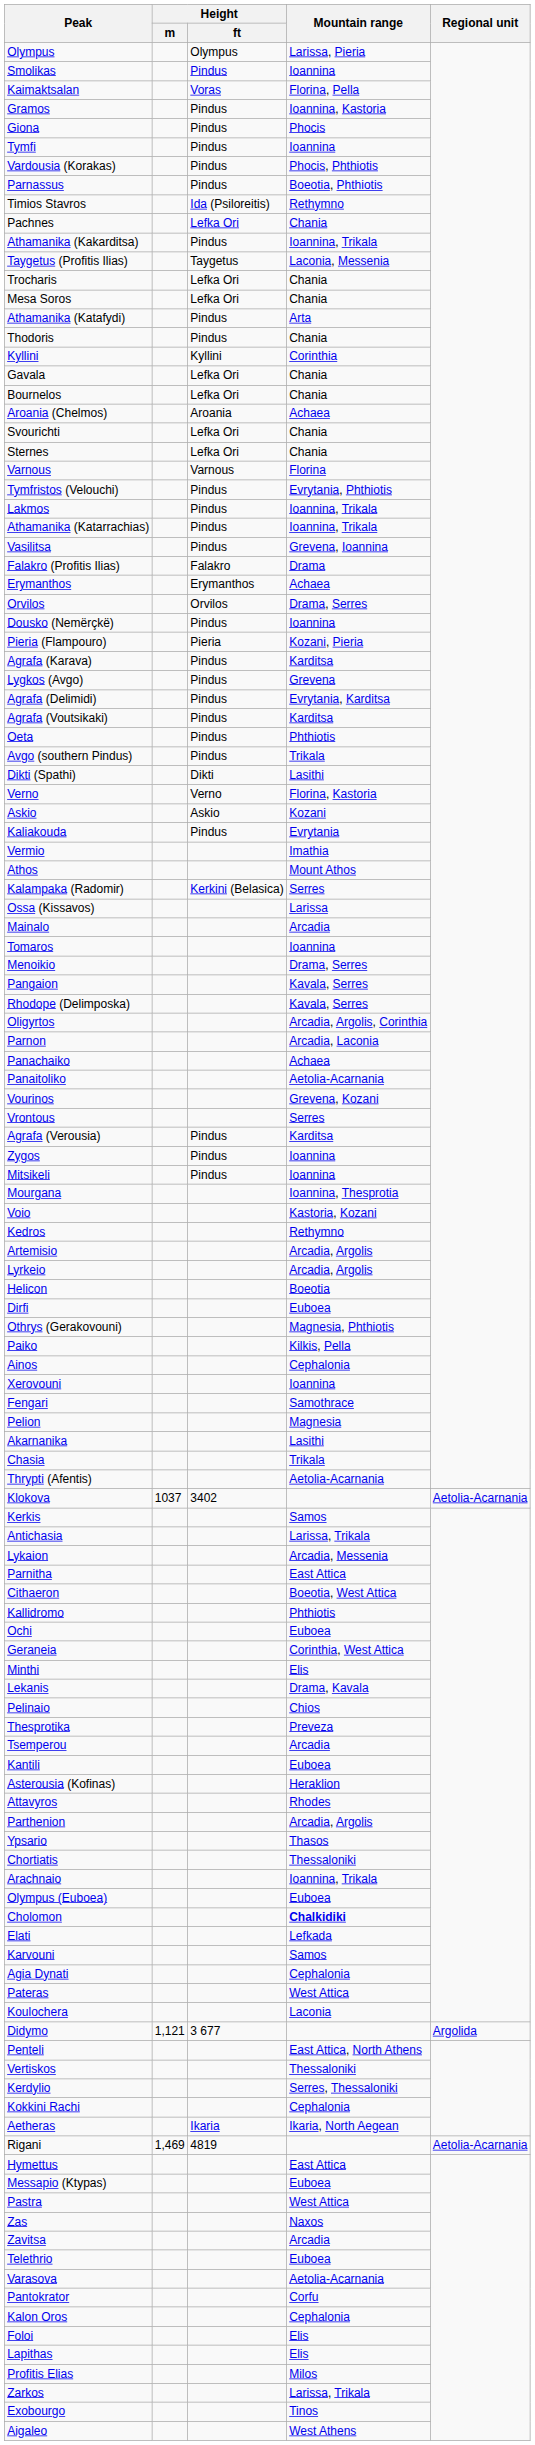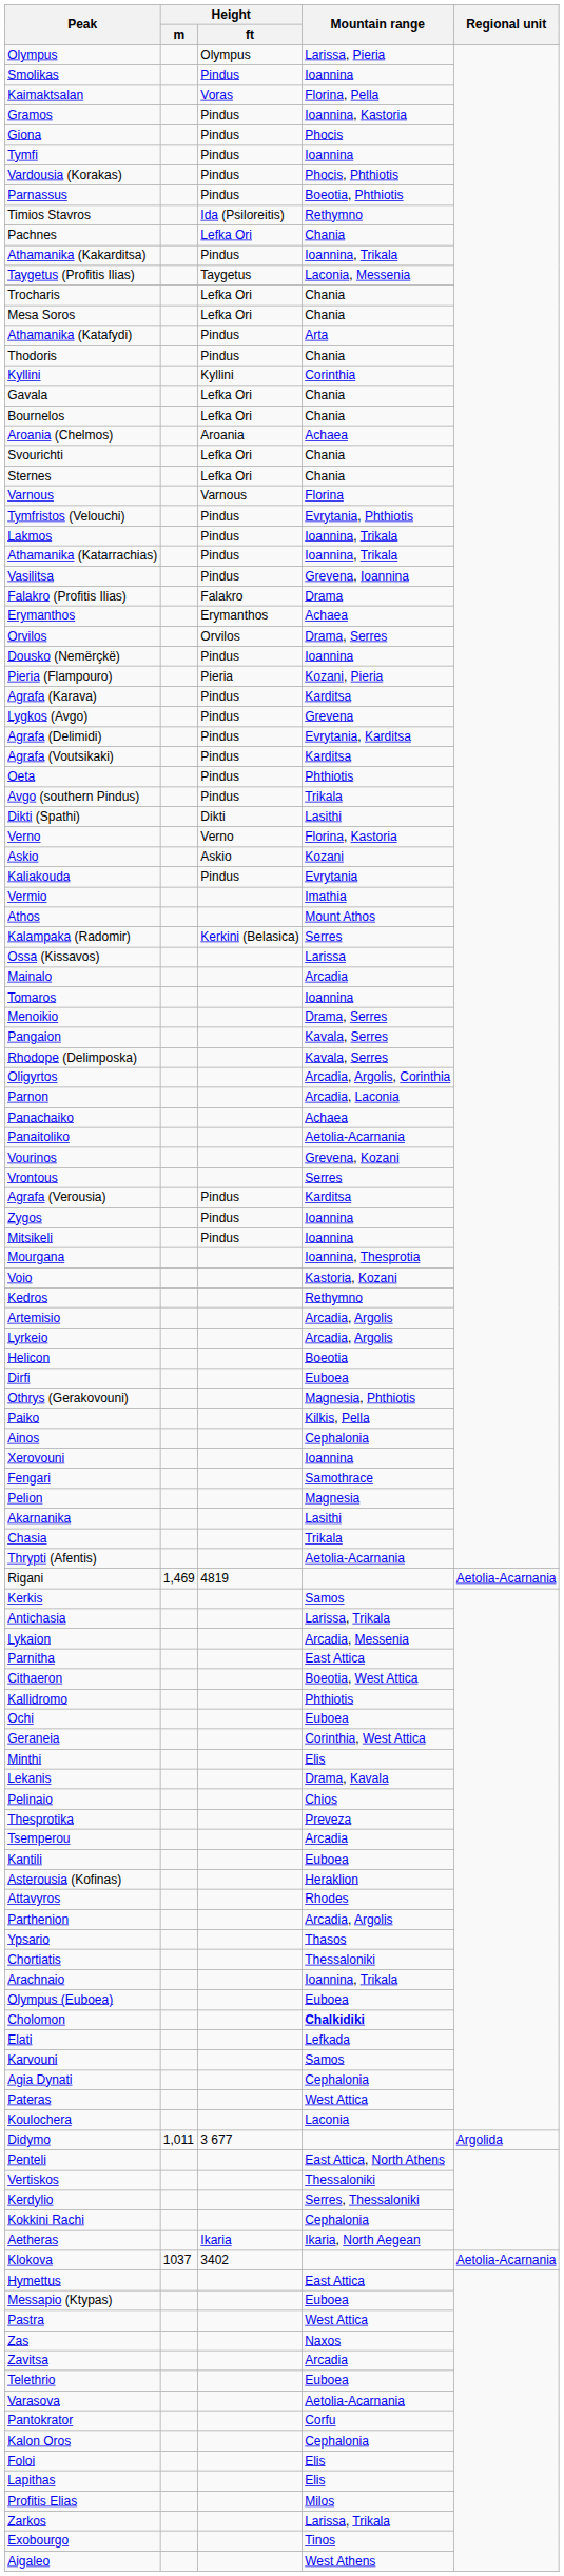 <table class="wikitable sortable">
 <tr>
 <th rowspan=2>Peak</th>
 <th colspan=2>Height</th>
 <th rowspan=2>Mountain range</th>
 <th rowspan=2>Regional unit</th>
 </tr>
 <tr>
 <th>m</th>
 <th>ft</th>
 </tr>
 <tr>
 <td><a href='#'>Olympus</a></td>
 <td></td>
 <td>Olympus</td>
 <td><a href='#'>Larissa</a>, <a href='#'>Pieria</a></td>
 </tr>
 <tr>
 <td><a href='#'>Smolikas</a></td>
 <td></td>
 <td><a href='#'>Pindus</a></td>
 <td><a href='#'>Ioannina</a></td>
 </tr>
 <tr>
 <td><a href='#'>Kaimaktsalan</a></td>
 <td></td>
 <td><a href='#'>Voras</a></td>
 <td><a href='#'>Florina</a>, <a href='#'>Pella</a></td>
 </tr>
 <tr>
 <td><a href='#'>Gramos</a></td>
 <td></td>
 <td>Pindus</td>
 <td><a href='#'>Ioannina</a>, <a href='#'>Kastoria</a></td>
 </tr>
 <tr>
 <td><a href='#'>Giona</a></td>
 <td></td>
 <td>Pindus</td>
 <td><a href='#'>Phocis</a></td>
 </tr>
 <tr>
 <td><a href='#'>Tymfi</a></td>
 <td></td>
 <td>Pindus</td>
 <td><a href='#'>Ioannina</a></td>
 </tr>
 <tr>
 <td><a href='#'>Vardousia</a> (Korakas)</td>
 <td></td>
 <td>Pindus</td>
 <td><a href='#'>Phocis</a>, <a href='#'>Phthiotis</a></td>
 </tr>
 <tr>
 <td><a href='#'>Parnassus</a></td>
 <td></td>
 <td>Pindus</td>
 <td><a href='#'>Boeotia</a>, <a href='#'>Phthiotis</a></td>
 </tr>
 <tr>
 <td>Timios Stavros</td>
 <td></td>
 <td><a href='#'>Ida</a> (Psiloreitis)</td>
 <td><a href='#'>Rethymno</a></td>
 </tr>
 <tr>
 <td>Pachnes</td>
 <td></td>
 <td><a href='#'>Lefka Ori</a></td>
 <td><a href='#'>Chania</a></td>
 </tr>
 <tr>
 <td><a href='#'>Athamanika</a> (Kakarditsa)</td>
 <td></td>
 <td>Pindus</td>
 <td><a href='#'>Ioannina</a>, <a href='#'>Trikala</a></td>
 </tr>
 <tr>
 <td><a href='#'>Taygetus</a> (Profitis Ilias)</td>
 <td></td>
 <td>Taygetus</td>
 <td><a href='#'>Laconia</a>, <a href='#'>Messenia</a></td>
 </tr>
 <tr>
 <td>Trocharis</td>
 <td></td>
 <td>Lefka Ori</td>
 <td>Chania</td>
 </tr>
 <tr>
 <td>Mesa Soros</td>
 <td></td>
 <td>Lefka Ori</td>
 <td>Chania</td>
 </tr>
 <tr>
 <td><a href='#'>Athamanika</a> (Katafydi)</td>
 <td></td>
 <td>Pindus</td>
 <td><a href='#'>Arta</a></td>
 </tr>
 <tr>
 <td>Thodoris</td>
 <td></td>
 <td>Pindus</td>
 <td>Chania</td>
 </tr>
 <tr>
 <td><a href='#'>Kyllini</a></td>
 <td></td>
 <td>Kyllini</td>
 <td><a href='#'>Corinthia</a></td>
 </tr>
 <tr>
 <td>Gavala</td>
 <td></td>
 <td>Lefka Ori</td>
 <td>Chania</td>
 </tr>
 <tr>
 <td>Bournelos</td>
 <td></td>
 <td>Lefka Ori</td>
 <td>Chania</td>
 </tr>
 <tr>
 <td><a href='#'>Aroania</a> (Chelmos)</td>
 <td></td>
 <td>Aroania</td>
 <td><a href='#'>Achaea</a></td>
 </tr>
 <tr>
 <td>Svourichti</td>
 <td></td>
 <td>Lefka Ori</td>
 <td>Chania</td>
 </tr>
 <tr>
 <td>Sternes</td>
 <td></td>
 <td>Lefka Ori</td>
 <td>Chania</td>
 </tr>
 <tr>
 <td><a href='#'>Varnous</a></td>
 <td></td>
 <td>Varnous</td>
 <td><a href='#'>Florina</a></td>
 </tr>
 <tr>
 <td><a href='#'>Tymfristos</a> (Velouchi)</td>
 <td></td>
 <td>Pindus</td>
 <td><a href='#'>Evrytania</a>, <a href='#'>Phthiotis</a></td>
 </tr>
 <tr>
 <td><a href='#'>Lakmos</a></td>
 <td></td>
 <td>Pindus</td>
 <td><a href='#'>Ioannina</a>, <a href='#'>Trikala</a></td>
 </tr>
 <tr>
 <td><a href='#'>Athamanika</a> (Katarrachias)</td>
 <td></td>
 <td>Pindus</td>
 <td><a href='#'>Ioannina</a>, <a href='#'>Trikala</a></td>
 </tr>
 <tr>
 <td><a href='#'>Vasilitsa</a></td>
 <td></td>
 <td>Pindus</td>
 <td><a href='#'>Grevena</a>, <a href='#'>Ioannina</a></td>
 </tr>
 <tr>
 <td><a href='#'>Falakro</a> (Profitis Ilias)</td>
 <td></td>
 <td>Falakro</td>
 <td><a href='#'>Drama</a></td>
 </tr>
 <tr>
 <td><a href='#'>Erymanthos</a></td>
 <td></td>
 <td>Erymanthos</td>
 <td><a href='#'>Achaea</a></td>
 </tr>
 <tr>
 <td><a href='#'>Orvilos</a></td>
 <td></td>
 <td>Orvilos</td>
 <td><a href='#'>Drama</a>, <a href='#'>Serres</a></td>
 </tr>
 <tr>
 <td><a href='#'>Dousko</a> (Nemërçkë)</td>
 <td></td>
 <td>Pindus</td>
 <td><a href='#'>Ioannina</a></td>
 </tr>
 <tr>
 <td><a href='#'>Pieria</a> (Flampouro)</td>
 <td></td>
 <td>Pieria</td>
 <td><a href='#'>Kozani</a>, <a href='#'>Pieria</a></td>
 </tr>
 <tr>
 <td><a href='#'>Agrafa</a> (Karava)</td>
 <td></td>
 <td>Pindus</td>
 <td><a href='#'>Karditsa</a></td>
 </tr>
 <tr>
 <td><a href='#'>Lygkos</a> (Avgo)</td>
 <td></td>
 <td>Pindus</td>
 <td><a href='#'>Grevena</a></td>
 </tr>
 <tr>
 <td><a href='#'>Agrafa</a> (Delimidi)</td>
 <td></td>
 <td>Pindus</td>
 <td><a href='#'>Evrytania</a>, <a href='#'>Karditsa</a></td>
 </tr>
 <tr>
 <td><a href='#'>Agrafa</a> (Voutsikaki)</td>
 <td></td>
 <td>Pindus</td>
 <td><a href='#'>Karditsa</a></td>
 </tr>
 <tr>
 <td><a href='#'>Oeta</a></td>
 <td></td>
 <td>Pindus</td>
 <td><a href='#'>Phthiotis</a></td>
 </tr>
 <tr>
 <td><a href='#'>Avgo</a> (southern Pindus)</td>
 <td></td>
 <td>Pindus</td>
 <td><a href='#'>Trikala</a></td>
 </tr>
 <tr>
 <td><a href='#'>Dikti</a> (Spathi)</td>
 <td></td>
 <td>Dikti</td>
 <td><a href='#'>Lasithi</a></td>
 </tr>
 <tr>
 <td><a href='#'>Verno</a></td>
 <td></td>
 <td>Verno</td>
 <td><a href='#'>Florina</a>, <a href='#'>Kastoria</a></td>
 </tr>
 <tr>
 <td><a href='#'>Askio</a></td>
 <td></td>
 <td>Askio</td>
 <td><a href='#'>Kozani</a></td>
 </tr>
 <tr>
 <td><a href='#'>Kaliakouda</a></td>
 <td></td>
 <td>Pindus</td>
 <td><a href='#'>Evrytania</a></td>
 </tr>
 <tr>
 <td><a href='#'>Vermio</a></td>
 <td></td>
 <td></td>
 <td><a href='#'>Imathia</a></td>
 </tr>
 <tr>
 <td><a href='#'>Athos</a></td>
 <td></td>
 <td></td>
 <td><a href='#'>Mount Athos</a></td>
 </tr>
 <tr>
 <td><a href='#'>Kalampaka</a> (Radomir)</td>
 <td></td>
 <td><a href='#'>Kerkini</a> (Belasica)</td>
 <td><a href='#'>Serres</a></td>
 </tr>
 <tr>
 <td><a href='#'>Ossa</a> (Kissavos)</td>
 <td></td>
 <td></td>
 <td><a href='#'>Larissa</a></td>
 </tr>
 <tr>
 <td><a href='#'>Mainalo</a></td>
 <td></td>
 <td></td>
 <td><a href='#'>Arcadia</a></td>
 </tr>
 <tr>
 <td><a href='#'>Tomaros</a></td>
 <td></td>
 <td></td>
 <td><a href='#'>Ioannina</a></td>
 </tr>
 <tr>
 <td><a href='#'>Menoikio</a></td>
 <td></td>
 <td></td>
 <td><a href='#'>Drama</a>, <a href='#'>Serres</a></td>
 </tr>
 <tr>
 <td><a href='#'>Pangaion</a></td>
 <td></td>
 <td></td>
 <td><a href='#'>Kavala</a>, <a href='#'>Serres</a></td>
 </tr>
 <tr>
 <td><a href='#'>Rhodope</a> (Delimposka)</td>
 <td></td>
 <td></td>
 <td><a href='#'>Kavala</a>, <a href='#'>Serres</a></td>
 </tr>
 <tr>
 <td><a href='#'>Oligyrtos</a></td>
 <td></td>
 <td></td>
 <td><a href='#'>Arcadia</a>, <a href='#'>Argolis</a>, <a href='#'>Corinthia</a></td>
 </tr>
 <tr>
 <td><a href='#'>Parnon</a></td>
 <td></td>
 <td></td>
 <td><a href='#'>Arcadia</a>, <a href='#'>Laconia</a></td>
 </tr>
 <tr>
 <td><a href='#'>Panachaiko</a></td>
 <td></td>
 <td></td>
 <td><a href='#'>Achaea</a></td>
 </tr>
 <tr>
 <td><a href='#'>Panaitoliko</a></td>
 <td></td>
 <td></td>
 <td><a href='#'>Aetolia-Acarnania</a></td>
 </tr>
 <tr>
 <td><a href='#'>Vourinos</a></td>
 <td></td>
 <td></td>
 <td><a href='#'>Grevena</a>, <a href='#'>Kozani</a></td>
 </tr>
 <tr>
 <td><a href='#'>Vrontous</a></td>
 <td></td>
 <td></td>
 <td><a href='#'>Serres</a></td>
 </tr>
 <tr>
 <td><a href='#'>Agrafa</a> (Verousia)</td>
 <td></td>
 <td>Pindus</td>
 <td><a href='#'>Karditsa</a></td>
 </tr>
 <tr>
 <td><a href='#'>Zygos</a></td>
 <td></td>
 <td>Pindus</td>
 <td><a href='#'>Ioannina</a></td>
 </tr>
 <tr>
 <td><a href='#'>Mitsikeli</a></td>
 <td></td>
 <td>Pindus</td>
 <td><a href='#'>Ioannina</a></td>
 </tr>
 <tr>
 <td><a href='#'>Mourgana</a></td>
 <td></td>
 <td></td>
 <td><a href='#'>Ioannina</a>, <a href='#'>Thesprotia</a></td>
 </tr>
 <tr>
 <td><a href='#'>Voio</a></td>
 <td></td>
 <td></td>
 <td><a href='#'>Kastoria</a>, <a href='#'>Kozani</a></td>
 </tr>
 <tr>
 <td><a href='#'>Kedros</a></td>
 <td></td>
 <td></td>
 <td><a href='#'>Rethymno</a></td>
 </tr>
 <tr>
 <td><a href='#'>Artemisio</a></td>
 <td></td>
 <td></td>
 <td><a href='#'>Arcadia</a>, <a href='#'>Argolis</a></td>
 </tr>
 <tr>
 <td><a href='#'>Lyrkeio</a></td>
 <td></td>
 <td></td>
 <td><a href='#'>Arcadia</a>, <a href='#'>Argolis</a></td>
 </tr>
 <tr>
 <td><a href='#'>Helicon</a></td>
 <td></td>
 <td></td>
 <td><a href='#'>Boeotia</a></td>
 </tr>
 <tr>
 <td><a href='#'>Dirfi</a></td>
 <td></td>
 <td></td>
 <td><a href='#'>Euboea</a></td>
 </tr>
 <tr>
 <td><a href='#'>Othrys</a> (Gerakovouni)</td>
 <td></td>
 <td></td>
 <td><a href='#'>Magnesia</a>, <a href='#'>Phthiotis</a></td>
 </tr>
 <tr>
 <td><a href='#'>Paiko</a></td>
 <td></td>
 <td></td>
 <td><a href='#'>Kilkis</a>, <a href='#'>Pella</a></td>
 </tr>
 <tr>
 <td><a href='#'>Ainos</a></td>
 <td></td>
 <td></td>
 <td><a href='#'>Cephalonia</a></td>
 </tr>
 <tr>
 <td><a href='#'>Xerovouni</a></td>
 <td></td>
 <td></td>
 <td><a href='#'>Ioannina</a></td>
 </tr>
 <tr>
 <td><a href='#'>Fengari</a></td>
 <td></td>
 <td></td>
 <td><a href='#'>Samothrace</a></td>
 </tr>
 <tr>
 <td><a href='#'>Pelion</a></td>
 <td></td>
 <td></td>
 <td><a href='#'>Magnesia</a></td>
 </tr>
 <tr>
 <td><a href='#'>Akarnanika</a></td>
 <td></td>
 <td></td>
 <td><a href='#'>Lasithi</a></td>
 </tr>
 <tr>
 <td><a href='#'>Chasia</a></td>
 <td></td>
 <td></td>
 <td><a href='#'>Trikala</a></td>
 </tr>
 <tr>
 <td><a href='#'>Thrypti</a> (Afentis)</td>
 <td></td>
 <td></td>
 <td><a href='#'>Aetolia-Acarnania</a></td>
 </tr>
 <tr>
-<td><a href='#'>Klokova</a></td>
-<td>1037</td>
-<td>3402</td>
+<td>Rigani</td>
+<td>1,469</td>
+<td>4819</td>
 <td></td>
 <td><a href='#'>Aetolia-Acarnania</a></td>
 </tr>
 <tr>
 <td><a href='#'>Kerkis</a></td>
 <td></td>
 <td></td>
 <td><a href='#'>Samos</a></td>
 </tr>
 <tr>
 <td><a href='#'>Antichasia</a></td>
 <td></td>
 <td></td>
 <td><a href='#'>Larissa</a>, <a href='#'>Trikala</a></td>
 </tr>
 <tr>
 <td><a href='#'>Lykaion</a></td>
 <td></td>
 <td></td>
 <td><a href='#'>Arcadia</a>, <a href='#'>Messenia</a></td>
 </tr>
 <tr>
 <td><a href='#'>Parnitha</a></td>
 <td></td>
 <td></td>
 <td><a href='#'>East Attica</a></td>
 </tr>
 <tr>
 <td><a href='#'>Cithaeron</a></td>
 <td></td>
 <td></td>
 <td><a href='#'>Boeotia</a>, <a href='#'>West Attica</a></td>
 </tr>
 <tr>
 <td><a href='#'>Kallidromo</a></td>
 <td></td>
 <td></td>
 <td><a href='#'>Phthiotis</a></td>
 </tr>
 <tr>
 <td><a href='#'>Ochi</a></td>
 <td></td>
 <td></td>
 <td><a href='#'>Euboea</a></td>
 </tr>
 <tr>
 <td><a href='#'>Geraneia</a></td>
 <td></td>
 <td></td>
 <td><a href='#'>Corinthia</a>, <a href='#'>West Attica</a></td>
 </tr>
 <tr>
 <td><a href='#'>Minthi</a></td>
 <td></td>
 <td></td>
 <td><a href='#'>Elis</a></td>
 </tr>
 <tr>
 <td><a href='#'>Lekanis</a></td>
 <td></td>
 <td></td>
 <td><a href='#'>Drama</a>, <a href='#'>Kavala</a></td>
 </tr>
 <tr>
 <td><a href='#'>Pelinaio</a></td>
 <td></td>
 <td></td>
 <td><a href='#'>Chios</a></td>
 </tr>
 <tr>
 <td><a href='#'>Thesprotika</a></td>
 <td></td>
 <td></td>
 <td><a href='#'>Preveza</a></td>
 </tr>
 <tr>
 <td><a href='#'>Tsemperou</a></td>
 <td></td>
 <td></td>
 <td><a href='#'>Arcadia</a></td>
 </tr>
 <tr>
 <td><a href='#'>Kantili</a></td>
 <td></td>
 <td></td>
 <td><a href='#'>Euboea</a></td>
 </tr>
 <tr>
 <td><a href='#'>Asterousia</a> (Kofinas)</td>
 <td></td>
 <td></td>
 <td><a href='#'>Heraklion</a></td>
 </tr>
 <tr>
 <td><a href='#'>Attavyros</a></td>
 <td></td>
 <td></td>
 <td><a href='#'>Rhodes</a></td>
 </tr>
 <tr>
 <td><a href='#'>Parthenion</a></td>
 <td></td>
 <td></td>
 <td><a href='#'>Arcadia</a>, <a href='#'>Argolis</a></td>
 </tr>
 <tr>
 <td><a href='#'>Ypsario</a></td>
 <td></td>
 <td></td>
 <td><a href='#'>Thasos</a></td>
 </tr>
 <tr>
 <td><a href='#'>Chortiatis</a></td>
 <td></td>
 <td></td>
 <td><a href='#'>Thessaloniki</a></td>
 </tr>
 <tr>
 <td><a href='#'>Arachnaio</a></td>
 <td></td>
 <td></td>
 <td><a href='#'>Ioannina</a>, <a href='#'>Trikala</a></td>
 </tr>
 <tr>
 <td><a href='#'>Olympus (Euboea)</a></td>
 <td></td>
 <td></td>
 <td><a href='#'>Euboea</a></td>
 </tr>
 <tr>
 <td><a href='#'>Cholomon</a></td>
 <td></td>
 <td></td>
 <td><strong><a href='#'>Chalkidiki</a></strong></td>
 </tr>
 <tr>
 <td><a href='#'>Elati</a></td>
 <td></td>
 <td></td>
 <td><a href='#'>Lefkada</a></td>
 </tr>
 <tr>
 <td><a href='#'>Karvouni</a></td>
 <td></td>
 <td></td>
 <td><a href='#'>Samos</a></td>
 </tr>
 <tr>
 <td><a href='#'>Agia Dynati</a></td>
 <td></td>
 <td></td>
 <td><a href='#'>Cephalonia</a></td>
 </tr>
 <tr>
 <td><a href='#'>Pateras</a></td>
 <td></td>
 <td></td>
 <td><a href='#'>West Attica</a></td>
 </tr>
 <tr>
 <td><a href='#'>Koulochera</a></td>
 <td></td>
 <td></td>
 <td><a href='#'>Laconia</a></td>
 </tr>
 <tr>
 <td><a href='#'>Didymo</a></td>
-<td>1,121</td>
+<td>1,011</td>
 <td>3 677</td>
 <td></td>
 <td><a href='#'>Argolida</a></td>
 </tr>
 <tr>
 <td><a href='#'>Penteli</a></td>
 <td></td>
 <td></td>
 <td><a href='#'>East Attica</a>, <a href='#'>North Athens</a></td>
 </tr>
 <tr>
 <td><a href='#'>Vertiskos</a></td>
 <td></td>
 <td></td>
 <td><a href='#'>Thessaloniki</a></td>
 </tr>
 <tr>
 <td><a href='#'>Kerdylio</a></td>
 <td></td>
 <td></td>
 <td><a href='#'>Serres</a>, <a href='#'>Thessaloniki</a></td>
 </tr>
 <tr>
 <td><a href='#'>Kokkini Rachi</a></td>
 <td></td>
 <td></td>
 <td><a href='#'>Cephalonia</a></td>
 </tr>
 <tr>
 <td><a href='#'>Aetheras</a></td>
 <td></td>
 <td><a href='#'>Ikaria</a></td>
 <td><a href='#'>Ikaria</a>, <a href='#'>North Aegean</a></td>
 </tr>
 <tr>
-<td>Rigani</td>
-<td>1,469</td>
-<td>4819</td>
+<td><a href='#'>Klokova</a></td>
+<td>1037</td>
+<td>3402</td>
 <td></td>
 <td><a href='#'>Aetolia-Acarnania</a></td>
 </tr>
 <tr>
 <td><a href='#'>Hymettus</a></td>
 <td></td>
 <td></td>
 <td><a href='#'>East Attica</a></td>
 </tr>
 <tr>
 <td><a href='#'>Messapio</a> (Ktypas)</td>
 <td></td>
 <td></td>
 <td><a href='#'>Euboea</a></td>
 </tr>
 <tr>
 <td><a href='#'>Pastra</a></td>
 <td></td>
 <td></td>
 <td><a href='#'>West Attica</a></td>
 </tr>
 <tr>
 <td><a href='#'>Zas</a></td>
 <td></td>
 <td></td>
 <td><a href='#'>Naxos</a></td>
 </tr>
 <tr>
 <td><a href='#'>Zavitsa</a></td>
 <td></td>
 <td></td>
 <td><a href='#'>Arcadia</a></td>
 </tr>
 <tr>
 <td><a href='#'>Telethrio</a></td>
 <td></td>
 <td></td>
 <td><a href='#'>Euboea</a></td>
 </tr>
 <tr>
 <td><a href='#'>Varasova</a></td>
 <td></td>
 <td></td>
 <td><a href='#'>Aetolia-Acarnania</a></td>
 </tr>
 <tr>
 <td><a href='#'>Pantokrator</a></td>
 <td></td>
 <td></td>
 <td><a href='#'>Corfu</a></td>
 </tr>
 <tr>
 <td><a href='#'>Kalon Oros</a></td>
 <td></td>
 <td></td>
 <td><a href='#'>Cephalonia</a></td>
 </tr>
 <tr>
 <td><a href='#'>Foloi</a></td>
 <td></td>
 <td></td>
 <td><a href='#'>Elis</a></td>
 </tr>
 <tr>
 <td><a href='#'>Lapithas</a></td>
 <td></td>
 <td></td>
 <td><a href='#'>Elis</a></td>
 </tr>
 <tr>
 <td><a href='#'>Profitis Elias</a></td>
 <td></td>
 <td></td>
 <td><a href='#'>Milos</a></td>
 </tr>
 <tr>
 <td><a href='#'>Zarkos</a></td>
 <td></td>
 <td></td>
 <td><a href='#'>Larissa</a>, <a href='#'>Trikala</a></td>
 </tr>
 <tr>
 <td><a href='#'>Exobourgo</a></td>
 <td></td>
 <td></td>
 <td><a href='#'>Tinos</a></td>
 </tr>
 <tr>
 <td><a href='#'>Aigaleo</a></td>
 <td></td>
 <td></td>
 <td><a href='#'>West Athens</a></td>
 </tr>
 </table>
